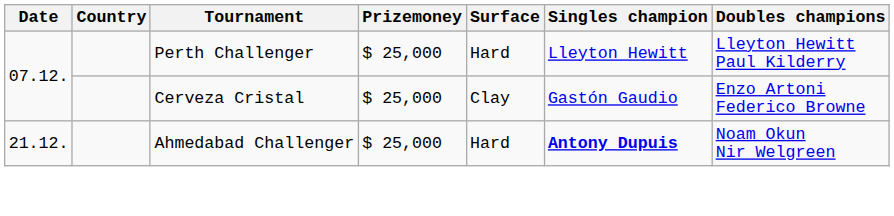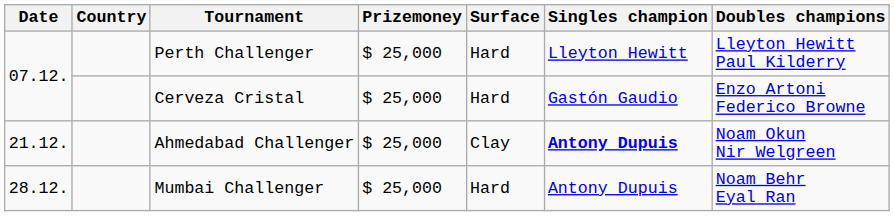 <table class="sortable wikitable" style=font-size:97%>
 <tr>
 <th>Date</th>
 <th>Country</th>
 <th>Tournament</th>
 <th>Prizemoney</th>
 <th>Surface</th>
 <th>Singles champion</th>
 <th>Doubles champions</th>
 </tr>
 <tr>
 <td rowspan="2">07.12.</td>
 <td></td>
 <td>Perth Challenger</td>
 <td>$ 25,000</td>
 <td>Hard</td>
 <td> <a href='#'>Lleyton Hewitt</a></td>
 <td> <a href='#'>Lleyton Hewitt</a><br> <a href='#'>Paul Kilderry</a></td>
 </tr>
 <tr>
 <td></td>
 <td>Cerveza Cristal</td>
 <td>$ 25,000</td>
-<td>Clay</td>
+<td>Hard</td>
 <td> <a href='#'>Gastón Gaudio</a></td>
 <td> <a href='#'>Enzo Artoni</a><br> <a href='#'>Federico Browne</a></td>
 </tr>
 <tr>
 <td>21.12.</td>
 <td></td>
 <td>Ahmedabad Challenger</td>
 <td>$ 25,000</td>
-<td>Hard</td>
+<td>Clay</td>
 <td><strong> <a href='#'>Antony Dupuis</a></strong></td>
 <td> <a href='#'>Noam Okun</a><br> <a href='#'>Nir Welgreen</a></td>
 </tr>
+<tr>
+<td>28.12.</td>
+<td></td>
+<td>Mumbai Challenger</td>
+<td>$ 25,000</td>
+<td>Hard</td>
+<td> <a href='#'>Antony Dupuis</a></td>
+<td> <a href='#'>Noam Behr</a><br> <a href='#'>Eyal Ran</a></td>
+</tr>
 </table>
